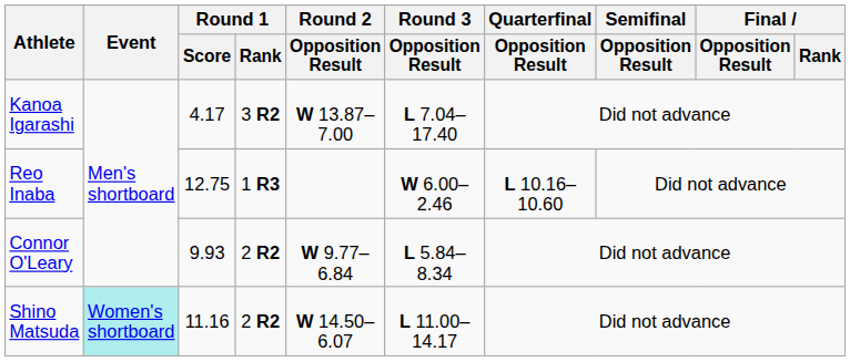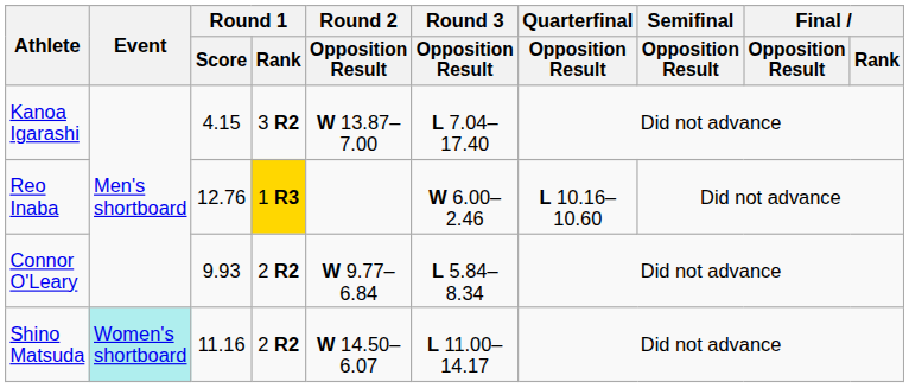 <table class=wikitable style="font-size:90%">
 <tr>
 <th rowspan=2>Athlete</th>
 <th rowspan=2>Event</th>
 <th colspan=2>Round 1</th>
 <th>Round 2</th>
 <th>Round 3</th>
 <th>Quarterfinal</th>
 <th>Semifinal</th>
 <th colspan=2>Final / </th>
 </tr>
 <tr style=font-size:95%>
 <th>Score</th>
 <th>Rank</th>
 <th>Opposition<br>Result</th>
 <th>Opposition<br>Result</th>
 <th>Opposition<br>Result</th>
 <th>Opposition<br>Result</th>
 <th>Opposition<br>Result</th>
 <th>Rank</th>
 </tr>
 <tr align=center>
 <td align=left><a href='#'>Kanoa Igarashi</a></td>
 <td align=left rowspan=3><a href='#'>Men's shortboard</a></td>
-<td>4.17</td>
+<td>4.15</td>
 <td>3 <strong>R2</strong></td>
 <td><br><strong>W</strong> 13.87–7.00</td>
 <td><br><strong>L</strong> 7.04–17.40</td>
 <td colspan="4">Did not advance</td>
 </tr>
 <tr align=center>
 <td align=left><a href='#'>Reo Inaba</a></td>
-<td>12.75</td>
-<td>1 <strong>R3</strong></td>
+<td>12.76</td>
+<td style="background: gold;">1 <strong>R3</strong></td>
 <td></td>
 <td><br><strong>W</strong> 6.00–2.46</td>
 <td><br><strong>L</strong> 10.16–10.60</td>
 <td colspan="3">Did not advance</td>
 </tr>
 <tr align=center>
 <td align=left><a href='#'>Connor O'Leary</a></td>
 <td>9.93</td>
 <td>2 <strong>R2</strong></td>
 <td><br><strong>W</strong> 9.77–6.84</td>
 <td><br><strong>L</strong> 5.84–8.34</td>
 <td colspan="4">Did not advance</td>
 </tr>
 <tr align=center>
 <td align=left><a href='#'>Shino Matsuda</a></td>
 <td align=left style="background: paleturquoise;"><a href='#'>Women's shortboard</a></td>
 <td>11.16</td>
 <td>2 <strong>R2</strong></td>
 <td><br><strong>W</strong> 14.50–6.07</td>
 <td><br><strong>L</strong> 11.00–14.17</td>
 <td colspan="4">Did not advance</td>
 </tr>
 </table>
